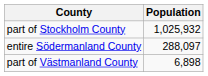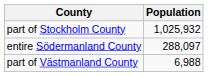 <table class="wikitable">
 <tr>
 <th>County</th>
 <th>Population</th>
 </tr>
 <tr align=right>
 <td align=left>part of <a href='#'>Stockholm County</a></td>
 <td>1,025,932</td>
 </tr>
 <tr align=right>
 <td align=left>entire <a href='#'>Södermanland County</a></td>
 <td>288,097</td>
 </tr>
 <tr align=right>
 <td align=left>part of <a href='#'>Västmanland County</a></td>
-<td>6,898</td>
+<td>6,988</td>
 </tr>
 </table>
